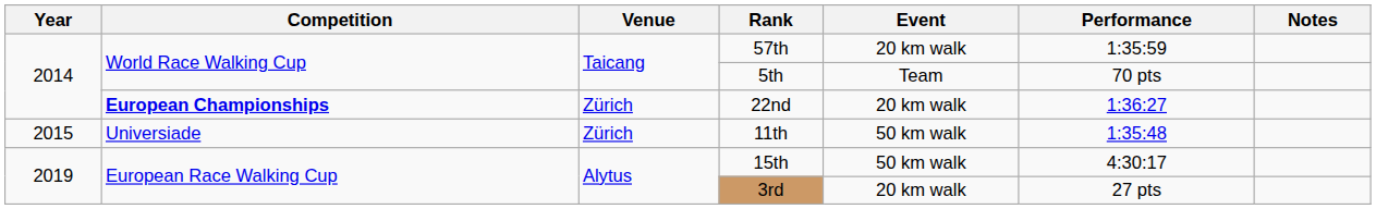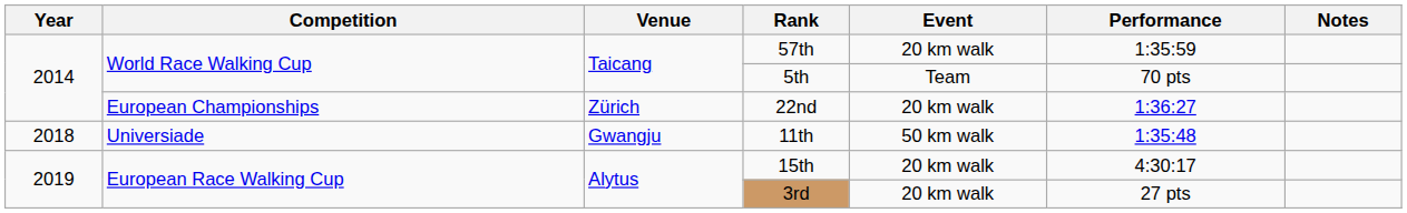 <table class="wikitable" width=55% style="font-size:90%; text-align:center;">
 <tr>
 <th>Year</th>
 <th>Competition</th>
 <th>Venue</th>
 <th>Rank</th>
 <th>Event</th>
 <th>Performance</th>
 <th>Notes</th>
 </tr>
 <tr>
 <td rowspan=3>2014</td>
 <td align=left rowspan=2><a href='#'>World Race Walking Cup</a></td>
 <td align=left rowspan=2> <a href='#'>Taicang</a></td>
 <td>57th</td>
 <td>20 km walk</td>
 <td>1:35:59</td>
 <td></td>
 </tr>
 <tr>
 <td>5th</td>
 <td>Team</td>
 <td>70 pts</td>
 <td></td>
 </tr>
 <tr>
-<td align=left><strong><a href='#'>European Championships</a></strong></td>
+<td align=left><a href='#'>European Championships</a></td>
 <td align=left> <a href='#'>Zürich</a></td>
 <td>22nd</td>
 <td>20 km walk</td>
 <td><a href='#'>1:36:27</a></td>
 <td></td>
 </tr>
 <tr>
-<td>2015</td>
+<td>2018</td>
 <td align=left><a href='#'>Universiade</a></td>
-<td align=left> <a href='#'>Zürich</a></td>
+<td align=left> <a href='#'>Gwangju</a></td>
 <td>11th</td>
 <td>50 km walk</td>
 <td><a href='#'>1:35:48</a></td>
 <td></td>
 </tr>
 <tr>
 <td rowspan=2>2019</td>
 <td align=left rowspan=2><a href='#'>European Race Walking Cup</a></td>
 <td align=left rowspan=2> <a href='#'>Alytus</a></td>
 <td>15th</td>
-<td>50 km walk</td>
+<td>20 km walk</td>
 <td>4:30:17</td>
 <td></td>
 </tr>
 <tr>
 <td bgcolor=cc9966>3rd</td>
 <td>20 km walk</td>
 <td>27 pts</td>
 <td></td>
 </tr>
 </table>
